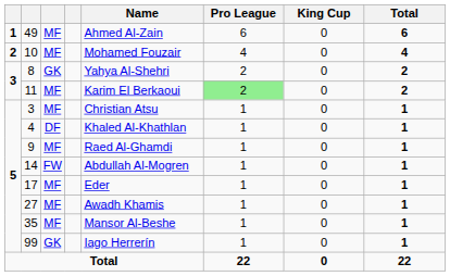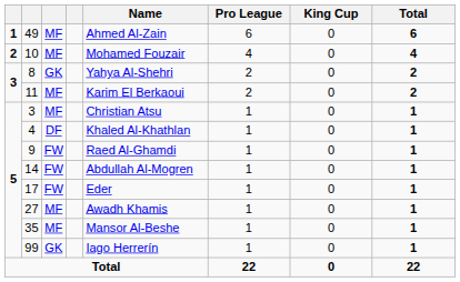 <table class="wikitable" style="text-align:center">
 <tr>
 <th width=15></th>
 <th width=15></th>
 <th width=15></th>
 <th width=15></th>
 <th width=155>Name</th>
 <th width=100>Pro League</th>
 <th width=100>King Cup</th>
 <th width=100>Total</th>
 </tr>
 <tr>
 <td><strong>1</strong></td>
 <td>49</td>
 <td><a href='#'>MF</a></td>
 <td></td>
 <td align=left><a href='#'>Ahmed Al-Zain</a></td>
 <td>6</td>
 <td>0</td>
 <td><strong>6</strong></td>
 </tr>
 <tr>
 <td><strong>2</strong></td>
 <td>10</td>
 <td><a href='#'>MF</a></td>
 <td></td>
 <td align=left><a href='#'>Mohamed Fouzair</a></td>
 <td>4</td>
 <td>0</td>
 <td><strong>4</strong></td>
 </tr>
 <tr>
 <td rowspan=2><strong>3</strong></td>
 <td>8</td>
 <td><a href='#'>GK</a></td>
 <td></td>
 <td align=left><a href='#'>Yahya Al-Shehri</a></td>
 <td>2</td>
 <td>0</td>
 <td><strong>2</strong></td>
 </tr>
 <tr>
 <td>11</td>
 <td><a href='#'>MF</a></td>
 <td></td>
 <td align=left><a href='#'>Karim El Berkaoui</a></td>
-<td style="background: lightgreen;">2</td>
+<td>2</td>
 <td>0</td>
 <td><strong>2</strong></td>
 </tr>
 <tr>
 <td rowspan=8><strong>5</strong></td>
 <td>3</td>
 <td><a href='#'>MF</a></td>
 <td></td>
 <td align=left><a href='#'>Christian Atsu</a></td>
 <td>1</td>
 <td>0</td>
 <td><strong>1</strong></td>
 </tr>
 <tr>
 <td>4</td>
 <td><a href='#'>DF</a></td>
 <td></td>
 <td align=left><a href='#'>Khaled Al-Khathlan</a></td>
 <td>1</td>
 <td>0</td>
 <td><strong>1</strong></td>
 </tr>
 <tr>
 <td>9</td>
-<td><a href='#'>MF</a></td>
+<td><a href='#'>FW</a></td>
 <td></td>
 <td align=left><a href='#'>Raed Al-Ghamdi</a></td>
 <td>1</td>
 <td>0</td>
 <td><strong>1</strong></td>
 </tr>
 <tr>
 <td>14</td>
 <td><a href='#'>FW</a></td>
 <td></td>
 <td align=left><a href='#'>Abdullah Al-Mogren</a></td>
 <td>1</td>
 <td>0</td>
 <td><strong>1</strong></td>
 </tr>
 <tr>
 <td>17</td>
-<td><a href='#'>MF</a></td>
+<td><a href='#'>FW</a></td>
 <td></td>
 <td align=left><a href='#'>Eder</a></td>
 <td>1</td>
 <td>0</td>
 <td><strong>1</strong></td>
 </tr>
 <tr>
 <td>27</td>
 <td><a href='#'>MF</a></td>
 <td></td>
 <td align=left><a href='#'>Awadh Khamis</a></td>
 <td>1</td>
 <td>0</td>
 <td><strong>1</strong></td>
 </tr>
 <tr>
 <td>35</td>
 <td><a href='#'>MF</a></td>
 <td></td>
 <td align=left><a href='#'>Mansor Al-Beshe</a></td>
 <td>1</td>
 <td>0</td>
 <td><strong>1</strong></td>
 </tr>
 <tr>
 <td>99</td>
 <td><a href='#'>GK</a></td>
 <td></td>
 <td align=left><a href='#'>Iago Herrerín</a></td>
 <td>1</td>
 <td>0</td>
 <td><strong>1</strong></td>
 </tr>
 <tr>
 <td colspan=5><strong>Total</strong></td>
 <td><strong>22</strong></td>
 <td><strong>0</strong></td>
 <td><strong>22</strong></td>
 </tr>
 </table>
